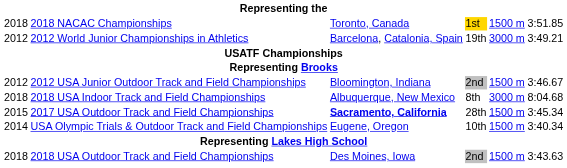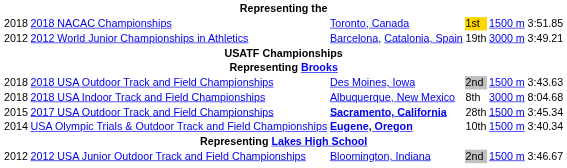 <table>
 <tr>
 <th colspan="6">Representing the </th>
 </tr>
 <tr>
 <td>2018</td>
 <td><a href='#'>2018 NACAC Championships</a></td>
 <td><a href='#'>Toronto, Canada</a></td>
 <td bgcolor=gold>1st</td>
 <td><a href='#'>1500 m</a></td>
 <td>3:51.85</td>
 </tr>
 <tr>
 <td>2012</td>
 <td><a href='#'>2012 World Junior Championships in Athletics</a></td>
 <td><a href='#'>Barcelona</a>, <a href='#'>Catalonia, Spain</a></td>
 <td>19th</td>
 <td><a href='#'>3000 m</a></td>
 <td>3:49.21</td>
 </tr>
 <tr>
 <th colspan="6">USATF Championships</th>
 </tr>
 <tr>
 <th colspan="6">Representing <a href='#'>Brooks</a></th>
 </tr>
 <tr>
-<td>2012</td>
-<td><a href='#'>2012 USA Junior Outdoor Track and Field Championships</a></td>
-<td><a href='#'>Bloomington, Indiana</a></td>
+<td>2018</td>
+<td><a href='#'>2018 USA Outdoor Track and Field Championships</a></td>
+<td><a href='#'>Des Moines, Iowa</a></td>
 <td bgcolor=silver>2nd</td>
 <td><a href='#'>1500 m</a></td>
-<td>3:46.67</td>
+<td>3:43.63</td>
 </tr>
 <tr>
 <td>2018</td>
 <td><a href='#'>2018 USA Indoor Track and Field Championships</a></td>
 <td><a href='#'>Albuquerque, New Mexico</a></td>
 <td>8th</td>
 <td><a href='#'>3000 m</a></td>
 <td>8:04.68</td>
 </tr>
 <tr>
 <td>2015</td>
 <td><a href='#'>2017 USA Outdoor Track and Field Championships</a></td>
 <td><strong><a href='#'>Sacramento, California</a></strong></td>
 <td>28th</td>
 <td><a href='#'>1500 m</a></td>
 <td>3:45.34</td>
 </tr>
 <tr>
 <td>2014</td>
 <td><a href='#'>USA Olympic Trials & Outdoor Track and Field Championships</a></td>
-<td><a href='#'>Eugene, Oregon</a></td>
+<td><strong><a href='#'>Eugene, Oregon</a></strong></td>
 <td>10th</td>
 <td><a href='#'>1500 m</a></td>
 <td>3:40.34</td>
 </tr>
 <tr>
 <th colspan="6">Representing <a href='#'>Lakes High School</a></th>
 </tr>
 <tr>
-<td>2018</td>
-<td><a href='#'>2018 USA Outdoor Track and Field Championships</a></td>
-<td><a href='#'>Des Moines, Iowa</a></td>
+<td>2012</td>
+<td><a href='#'>2012 USA Junior Outdoor Track and Field Championships</a></td>
+<td><a href='#'>Bloomington, Indiana</a></td>
 <td bgcolor=silver>2nd</td>
 <td><a href='#'>1500 m</a></td>
-<td>3:43.63</td>
+<td>3:46.67</td>
 </tr>
 </table>
